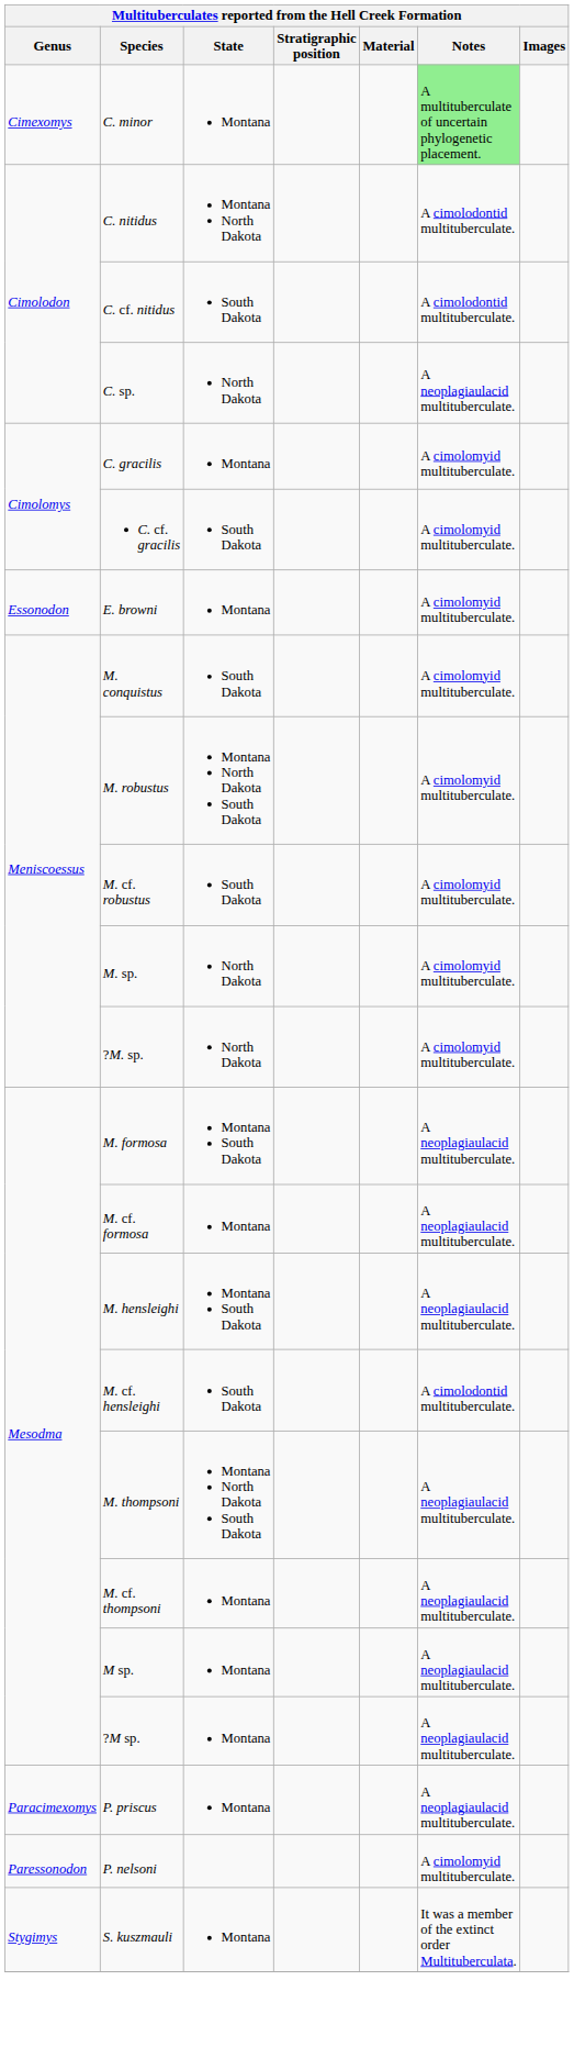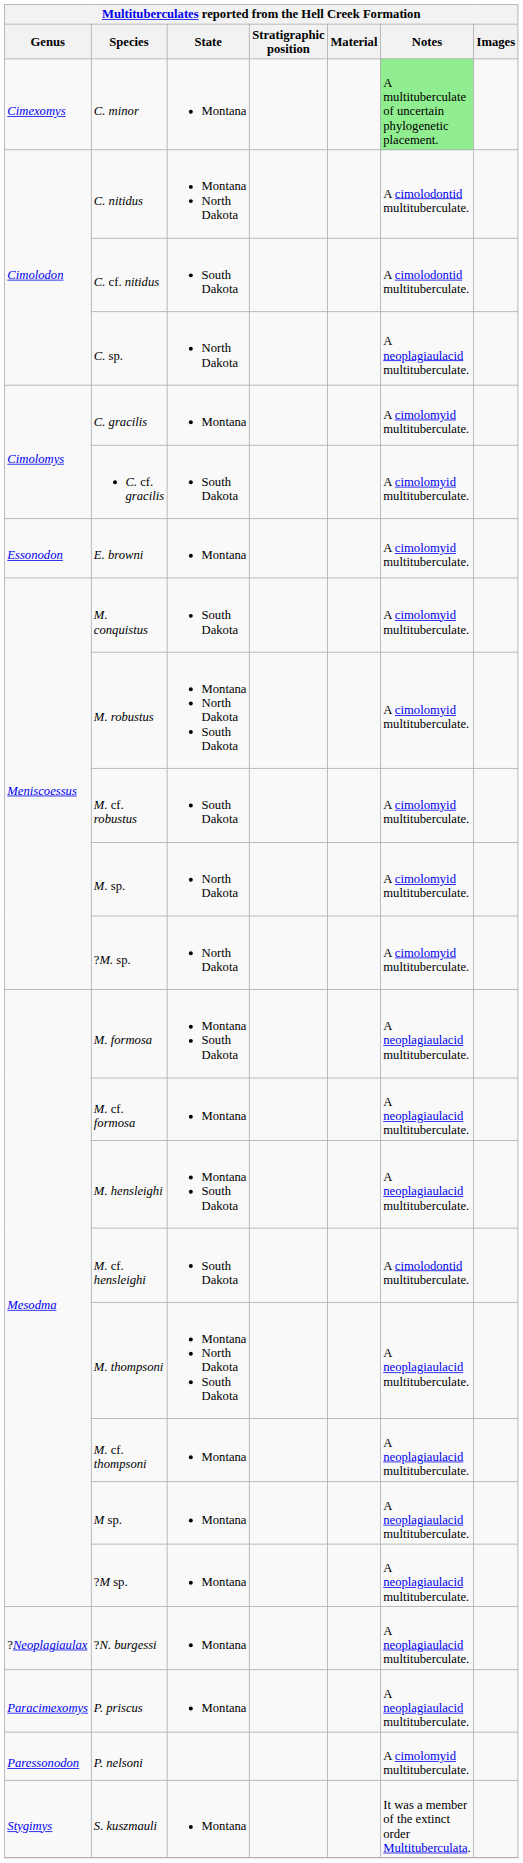 <table class="wikitable sortable mw-collapsible">
 <tr>
 <th colspan="7" style="text-align:center;"><strong><a href='#'>Multituberculates</a> reported from the Hell Creek Formation</strong></th>
 </tr>
 <tr>
 <th>Genus</th>
 <th>Species</th>
 <th>State</th>
 <th>Stratigraphic position</th>
 <th>Material</th>
 <th>Notes</th>
 <th>Images</th>
 </tr>
 <tr>
 <td><br><em><a href='#'>Cimexomys</a></em></td>
 <td><br><em>C. minor</em></td>
 <td><br><ul><li>Montana</li></ul></td>
 <td></td>
 <td></td>
 <td style="background: lightgreen;"><br>A multituberculate of uncertain phylogenetic placement.</td>
 <td><br></td>
 </tr>
 <tr>
 <td rowspan=3><br><em><a href='#'>Cimolodon</a></em></td>
 <td><br><em>C. nitidus</em></td>
 <td><br><ul><li>Montana</li><li>North Dakota</li></ul></td>
 <td></td>
 <td></td>
 <td><br>A <a href='#'>cimolodontid</a> multituberculate.</td>
 <td></td>
 </tr>
 <tr>
 <td><br><em>C.</em> cf. <em>nitidus</em></td>
 <td><br><ul><li>South Dakota</li></ul></td>
 <td></td>
 <td></td>
 <td><br>A <a href='#'>cimolodontid</a> multituberculate.</td>
 <td></td>
 </tr>
 <tr>
 <td><br><em>C.</em> sp.</td>
 <td><br><ul><li>North Dakota</li></ul></td>
 <td></td>
 <td></td>
 <td><br>A <a href='#'>neoplagiaulacid</a> multituberculate.</td>
 <td></td>
 </tr>
 <tr>
 <td rowspan =2><br><em><a href='#'>Cimolomys</a></em></td>
 <td><br><em>C. gracilis</em></td>
 <td><br><ul><li>Montana</li></ul></td>
 <td></td>
 <td></td>
 <td><br>A <a href='#'>cimolomyid</a> multituberculate.</td>
 <td><br></td>
 </tr>
 <tr>
 <td><br><ul><li><em>C.</em> cf. <em>gracilis</em></li></ul></td>
 <td><br><ul><li>South Dakota</li></ul></td>
 <td></td>
 <td></td>
 <td><br>A <a href='#'>cimolomyid</a> multituberculate.</td>
 <td></td>
 </tr>
 <tr>
 <td><br><em><a href='#'>Essonodon</a></em></td>
 <td><br><em>E. browni</em></td>
 <td><br><ul><li>Montana</li></ul></td>
 <td></td>
 <td></td>
 <td><br>A <a href='#'>cimolomyid</a> multituberculate.</td>
 <td></td>
 </tr>
 <tr>
 <td rowspan=5><br><em><a href='#'>Meniscoessus</a></em></td>
 <td><br><em>M. conquistus</em></td>
 <td><br><ul><li>South Dakota</li></ul></td>
 <td></td>
 <td></td>
 <td><br>A <a href='#'>cimolomyid</a> multituberculate.</td>
 <td><br></td>
 </tr>
 <tr>
 <td><br><em>M. robustus</em></td>
 <td><br><ul><li>Montana</li><li>North Dakota</li><li>South Dakota</li></ul></td>
 <td></td>
 <td></td>
 <td><br>A <a href='#'>cimolomyid</a> multituberculate.</td>
 <td><br></td>
 </tr>
 <tr>
 <td><br><em>M.</em> cf. <em>robustus</em></td>
 <td><br><ul><li>South Dakota</li></ul></td>
 <td></td>
 <td></td>
 <td><br>A <a href='#'>cimolomyid</a> multituberculate.</td>
 <td></td>
 </tr>
 <tr>
 <td><br><em>M.</em> sp.</td>
 <td><br><ul><li>North Dakota</li></ul></td>
 <td></td>
 <td></td>
 <td><br>A <a href='#'>cimolomyid</a> multituberculate.</td>
 <td></td>
 </tr>
 <tr>
 <td><br>?<em>M.</em> sp.</td>
 <td><br><ul><li>North Dakota</li></ul></td>
 <td></td>
 <td></td>
 <td><br>A <a href='#'>cimolomyid</a> multituberculate.</td>
 <td></td>
 </tr>
 <tr>
 <td rowspan=8><br><em><a href='#'>Mesodma</a></em></td>
 <td><br><em>M. formosa</em></td>
 <td><br><ul><li>Montana</li><li>South Dakota</li></ul></td>
 <td></td>
 <td></td>
 <td><br>A <a href='#'>neoplagiaulacid</a> multituberculate.</td>
 <td></td>
 </tr>
 <tr>
 <td><br><em>M.</em> cf. <em>formosa</em></td>
 <td><br><ul><li>Montana</li></ul></td>
 <td></td>
 <td></td>
 <td><br>A <a href='#'>neoplagiaulacid</a> multituberculate.</td>
 <td></td>
 </tr>
 <tr>
 <td><br><em>M. hensleighi</em></td>
 <td><br><ul><li>Montana</li><li>South Dakota</li></ul></td>
 <td></td>
 <td></td>
 <td><br>A <a href='#'>neoplagiaulacid</a> multituberculate.</td>
 <td></td>
 </tr>
 <tr>
 <td><br><em>M.</em> cf. <em>hensleighi</em></td>
 <td><br><ul><li>South Dakota</li></ul></td>
 <td></td>
 <td></td>
 <td><br>A <a href='#'>cimolodontid</a> multituberculate.</td>
 <td></td>
 </tr>
 <tr>
 <td><br><em>M. thompsoni</em></td>
 <td><br><ul><li>Montana</li><li>North Dakota</li><li>South Dakota</li></ul></td>
 <td></td>
 <td></td>
 <td><br>A <a href='#'>neoplagiaulacid</a> multituberculate.</td>
 <td></td>
 </tr>
 <tr>
 <td><br><em>M.</em> cf. <em>thompsoni</em></td>
 <td><br><ul><li>Montana</li></ul></td>
 <td></td>
 <td></td>
 <td><br>A <a href='#'>neoplagiaulacid</a> multituberculate.</td>
 <td></td>
 </tr>
 <tr>
 <td><br><em>M</em> sp.</td>
 <td><br><ul><li>Montana</li></ul></td>
 <td></td>
 <td></td>
 <td><br>A <a href='#'>neoplagiaulacid</a> multituberculate.</td>
 <td></td>
 </tr>
 <tr>
 <td><br>?<em>M</em> sp.</td>
 <td><br><ul><li>Montana</li></ul></td>
 <td></td>
 <td></td>
 <td><br>A <a href='#'>neoplagiaulacid</a> multituberculate.</td>
 <td></td>
 </tr>
 <tr>
+<td><br>?<em><a href='#'>Neoplagiaulax</a></em></td>
+<td><br>?<em>N. burgessi</em></td>
+<td><br><ul><li>Montana</li></ul></td>
+<td></td>
+<td></td>
+<td><br>A <a href='#'>neoplagiaulacid</a> multituberculate.</td>
+<td></td>
+</tr>
+<tr>
 <td><br><em><a href='#'>Paracimexomys</a></em></td>
 <td><br><em>P. priscus</em></td>
 <td><br><ul><li>Montana</li></ul></td>
 <td></td>
 <td></td>
 <td><br>A <a href='#'>neoplagiaulacid</a> multituberculate.</td>
 <td></td>
 </tr>
 <tr>
 <td><br><em><a href='#'>Paressonodon</a></em></td>
 <td><br><em>P. nelsoni</em></td>
 <td></td>
 <td></td>
 <td></td>
 <td><br>A <a href='#'>cimolomyid</a> multituberculate.</td>
 <td></td>
 </tr>
 <tr>
 <td><br><em><a href='#'>Stygimys</a></em></td>
 <td><br><em>S. kuszmauli</em></td>
 <td><br><ul><li>Montana</li></ul></td>
 <td></td>
 <td></td>
 <td><br>It was a member of the extinct order <a href='#'>Multituberculata</a>.</td>
 <td></td>
 </tr>
 <tr>
 </tr>
 </table>
